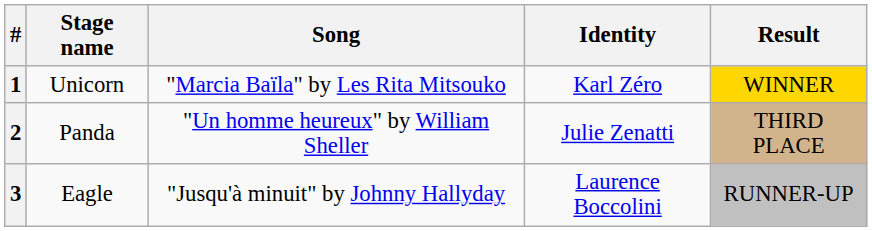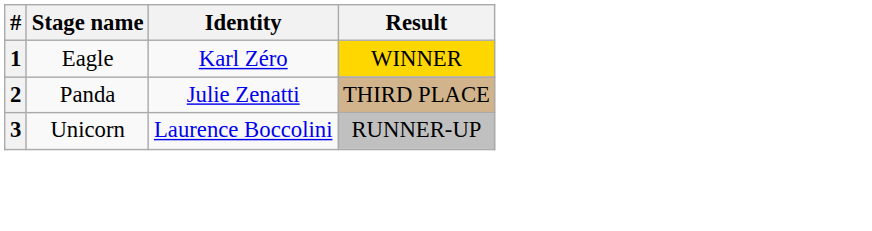 <table class="wikitable plainrowheaders" style="text-align: center;">
 <tr>
 <th>#</th>
 <th>Stage name</th>
-<th>Song</th>
 <th>Identity</th>
 <th>Result</th>
 </tr>
 <tr>
 <th>1</th>
-<td>Unicorn</td>
-<td>"<a href='#'>Marcia Baïla</a>" by <a href='#'>Les Rita Mitsouko</a></td>
+<td>Eagle</td>
 <td><a href='#'>Karl Zéro</a></td>
 <td bgcolor=gold>WINNER</td>
 </tr>
 <tr>
 <th>2</th>
 <td>Panda</td>
-<td>"<a href='#'>Un homme heureux</a>" by <a href='#'>William Sheller</a></td>
 <td><a href='#'>Julie Zenatti</a></td>
 <td bgcolor=tan>THIRD PLACE</td>
 </tr>
 <tr>
 <th>3</th>
-<td>Eagle</td>
-<td>"Jusqu'à minuit" by <a href='#'>Johnny Hallyday</a></td>
+<td>Unicorn</td>
 <td><a href='#'>Laurence Boccolini</a></td>
 <td bgcolor=silver>RUNNER-UP</td>
 </tr>
 </table>
